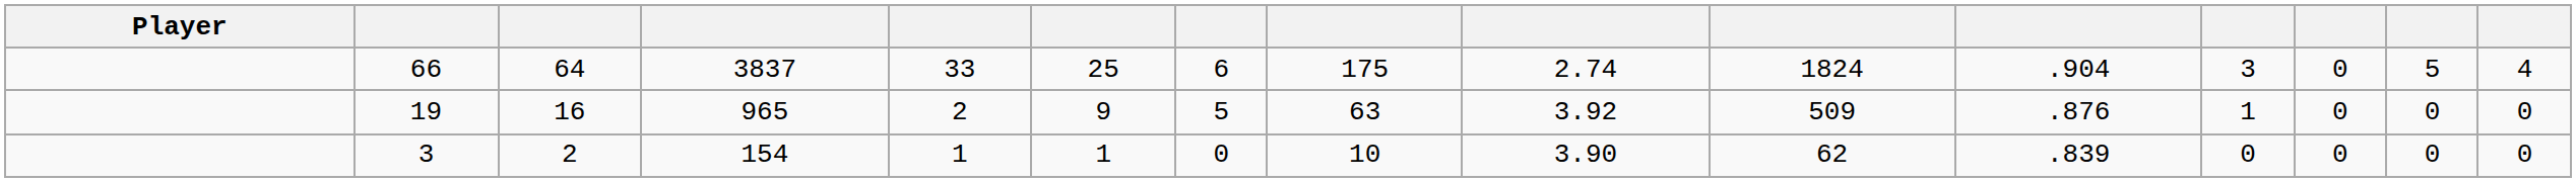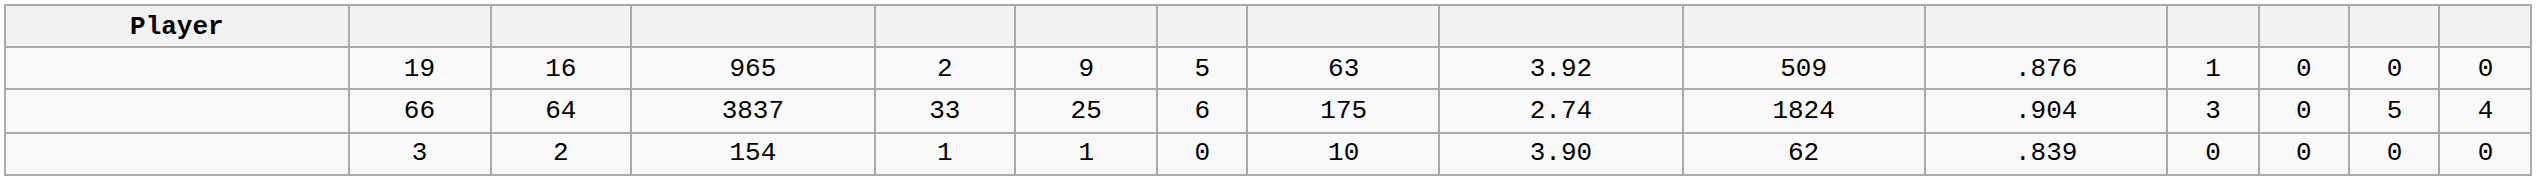 <table class="wikitable sortable" style="width:100%;">
 <tr style="text-align:center; background:#ddd;">
 <th>Player</th>
 <th></th>
 <th></th>
 <th></th>
 <th></th>
 <th></th>
 <th></th>
 <th></th>
 <th></th>
 <th></th>
 <th></th>
 <th></th>
 <th></th>
 <th></th>
 <th></th>
 </tr>
 <tr align=center>
 <td></td>
+<td>19</td>
+<td>16</td>
+<td>965</td>
+<td>2</td>
+<td>9</td>
+<td>5</td>
+<td>63</td>
+<td>3.92</td>
+<td>509</td>
+<td>.876</td>
+<td>1</td>
+<td>0</td>
+<td>0</td>
+<td>0</td>
+</tr>
+<tr align=center>
+<td></td>
 <td>66</td>
 <td>64</td>
 <td>3837</td>
 <td>33</td>
 <td>25</td>
 <td>6</td>
 <td>175</td>
 <td>2.74</td>
 <td>1824</td>
 <td>.904</td>
 <td>3</td>
 <td>0</td>
 <td>5</td>
 <td>4</td>
-</tr>
-<tr align=center>
-<td></td>
-<td>19</td>
-<td>16</td>
-<td>965</td>
-<td>2</td>
-<td>9</td>
-<td>5</td>
-<td>63</td>
-<td>3.92</td>
-<td>509</td>
-<td>.876</td>
-<td>1</td>
-<td>0</td>
-<td>0</td>
-<td>0</td>
 </tr>
 <tr align=center>
 <td></td>
 <td>3</td>
 <td>2</td>
 <td>154</td>
 <td>1</td>
 <td>1</td>
 <td>0</td>
 <td>10</td>
 <td>3.90</td>
 <td>62</td>
 <td>.839</td>
 <td>0</td>
 <td>0</td>
 <td>0</td>
 <td>0</td>
 </tr>
 </table>
